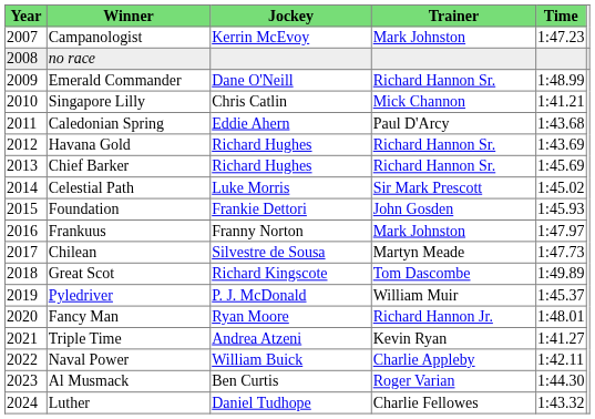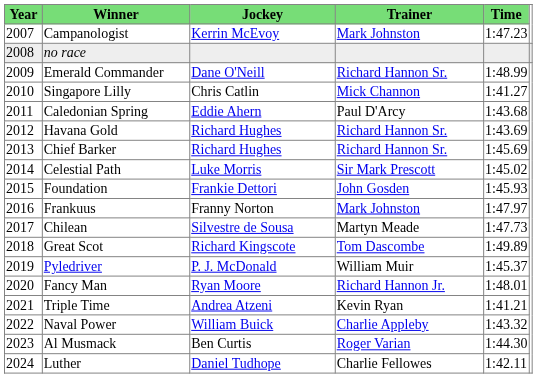 <table class = "sortable" | border="1" style="border-collapse: collapse; font-size:90%">
 <tr style="background:#77dd77;" align="center">
 <th style="width:36px;">Year</th>
 <th style="width:149px;">Winner</th>
 <th style="width:147px;">Jockey</th>
 <th style="width:150px;">Trainer</th>
 <th>Time</th>
 </tr>
 <tr>
 <td>2007</td>
 <td>Campanologist</td>
 <td><a href='#'>Kerrin McEvoy</a></td>
 <td><a href='#'>Mark Johnston</a></td>
 <td>1:47.23</td>
 </tr>
 <tr style="background:#eeeeee;">
 <td>2008</td>
 <td><em>no race</em> </td>
 <td></td>
 <td></td>
 <td></td>
 <td></td>
 </tr>
 <tr>
 <td>2009</td>
 <td>Emerald Commander</td>
 <td><a href='#'>Dane O'Neill</a></td>
 <td><a href='#'>Richard Hannon Sr.</a></td>
 <td>1:48.99</td>
 </tr>
 <tr>
 <td>2010</td>
 <td>Singapore Lilly</td>
 <td>Chris Catlin</td>
 <td><a href='#'>Mick Channon</a></td>
-<td>1:41.21</td>
+<td>1:41.27</td>
 </tr>
 <tr>
 <td>2011</td>
 <td>Caledonian Spring</td>
 <td><a href='#'>Eddie Ahern</a></td>
 <td>Paul D'Arcy</td>
 <td>1:43.68</td>
 </tr>
 <tr>
 <td>2012</td>
 <td>Havana Gold</td>
 <td><a href='#'>Richard Hughes</a></td>
 <td><a href='#'>Richard Hannon Sr.</a></td>
 <td>1:43.69</td>
 </tr>
 <tr>
 <td>2013</td>
 <td>Chief Barker</td>
 <td><a href='#'>Richard Hughes</a></td>
 <td><a href='#'>Richard Hannon Sr.</a></td>
 <td>1:45.69</td>
 </tr>
 <tr>
 <td>2014</td>
 <td>Celestial Path</td>
 <td><a href='#'>Luke Morris</a></td>
 <td><a href='#'>Sir Mark Prescott</a></td>
 <td>1:45.02</td>
 </tr>
 <tr>
 <td>2015</td>
 <td>Foundation</td>
 <td><a href='#'>Frankie Dettori</a></td>
 <td><a href='#'>John Gosden</a></td>
 <td>1:45.93</td>
 </tr>
 <tr>
 <td>2016</td>
 <td>Frankuus</td>
 <td>Franny Norton</td>
 <td><a href='#'>Mark Johnston</a></td>
 <td>1:47.97</td>
 </tr>
 <tr>
 <td>2017</td>
 <td>Chilean</td>
 <td><a href='#'>Silvestre de Sousa</a></td>
 <td>Martyn Meade</td>
 <td>1:47.73</td>
 </tr>
 <tr>
 <td>2018</td>
 <td>Great Scot</td>
 <td><a href='#'>Richard Kingscote</a></td>
 <td><a href='#'>Tom Dascombe</a></td>
 <td>1:49.89</td>
 </tr>
 <tr>
 <td>2019</td>
 <td><a href='#'>Pyledriver</a></td>
 <td><a href='#'>P. J. McDonald</a></td>
 <td>William Muir</td>
 <td>1:45.37</td>
 </tr>
 <tr>
 <td>2020</td>
 <td>Fancy Man</td>
 <td><a href='#'>Ryan Moore</a></td>
 <td><a href='#'>Richard Hannon Jr.</a></td>
 <td>1:48.01</td>
 </tr>
 <tr>
 <td>2021</td>
 <td>Triple Time</td>
 <td><a href='#'>Andrea Atzeni</a></td>
 <td>Kevin Ryan</td>
-<td>1:41.27</td>
+<td>1:41.21</td>
 </tr>
 <tr>
 <td>2022</td>
 <td>Naval Power</td>
 <td><a href='#'>William Buick</a></td>
 <td><a href='#'>Charlie Appleby</a></td>
-<td>1:42.11</td>
+<td>1:43.32</td>
 </tr>
 <tr>
 <td>2023</td>
 <td>Al Musmack</td>
 <td>Ben Curtis</td>
 <td><a href='#'>Roger Varian</a></td>
 <td>1:44.30</td>
 </tr>
 <tr>
 <td>2024</td>
 <td>Luther</td>
 <td><a href='#'>Daniel Tudhope </a></td>
 <td>Charlie Fellowes</td>
-<td>1:43.32</td>
+<td>1:42.11</td>
 </tr>
 </table>
